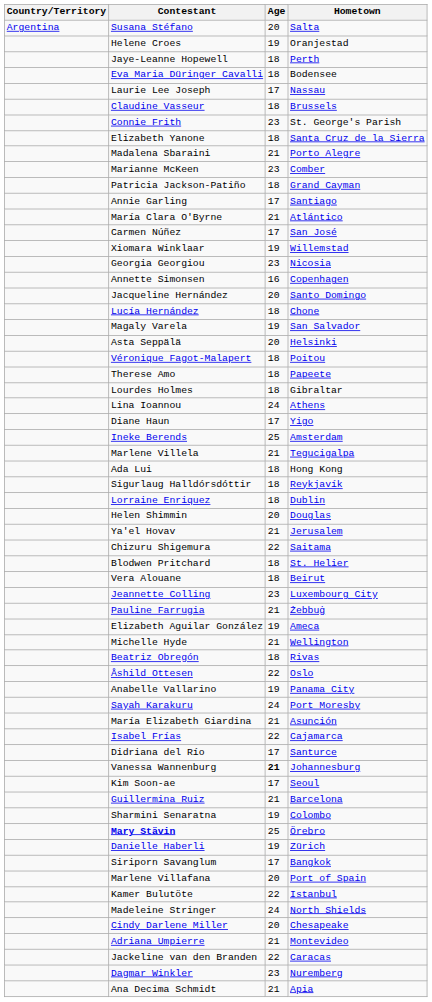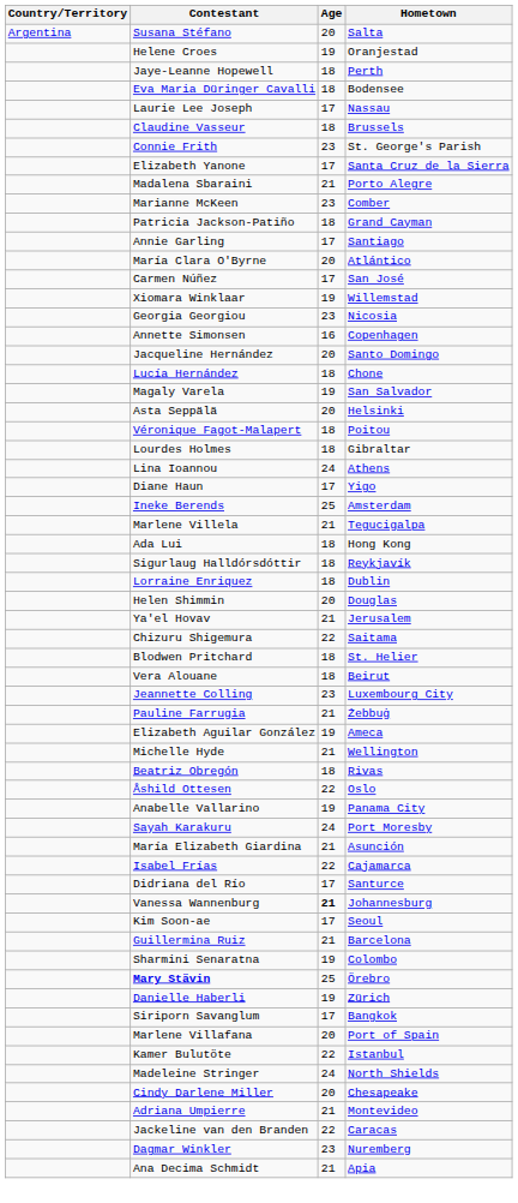 <table class="wikitable sortable" style="font-size: 95%;">
 <tr>
 <th>Country/Territory</th>
 <th>Contestant</th>
 <th>Age</th>
 <th>Hometown</th>
 </tr>
 <tr>
 <td> <a href='#'>Argentina</a></td>
 <td><a href='#'>Susana Stéfano</a></td>
 <td>20</td>
 <td><a href='#'>Salta</a></td>
 </tr>
 <tr>
 <td></td>
 <td>Helene Croes</td>
 <td>19</td>
 <td>Oranjestad</td>
 </tr>
 <tr>
 <td></td>
 <td>Jaye-Leanne Hopewell</td>
 <td>18</td>
 <td><a href='#'>Perth</a></td>
 </tr>
 <tr>
 <td></td>
 <td><a href='#'>Eva Maria Düringer Cavalli</a></td>
 <td>18</td>
 <td>Bodensee</td>
 </tr>
 <tr>
 <td></td>
 <td>Laurie Lee Joseph</td>
 <td>17</td>
 <td><a href='#'>Nassau</a></td>
 </tr>
 <tr>
 <td></td>
 <td><a href='#'>Claudine Vasseur</a></td>
 <td>18</td>
 <td><a href='#'>Brussels</a></td>
 </tr>
 <tr>
 <td></td>
 <td><a href='#'>Connie Frith</a></td>
 <td>23</td>
 <td>St. George's Parish</td>
 </tr>
 <tr>
 <td></td>
 <td>Elizabeth Yanone</td>
-<td>18</td>
+<td>17</td>
 <td><a href='#'>Santa Cruz de la Sierra</a></td>
 </tr>
 <tr>
 <td></td>
 <td>Madalena Sbaraini</td>
 <td>21</td>
 <td><a href='#'>Porto Alegre</a></td>
 </tr>
 <tr>
 <td></td>
 <td>Marianne McKeen</td>
 <td>23</td>
 <td><a href='#'>Comber</a></td>
 </tr>
 <tr>
 <td></td>
 <td>Patricia Jackson-Patiño</td>
 <td>18</td>
 <td><a href='#'>Grand Cayman</a></td>
 </tr>
 <tr>
 <td></td>
 <td>Annie Garling</td>
 <td>17</td>
 <td><a href='#'>Santiago</a></td>
 </tr>
 <tr>
 <td></td>
 <td>María Clara O'Byrne</td>
-<td>21</td>
+<td>20</td>
 <td><a href='#'>Atlántico</a></td>
 </tr>
 <tr>
 <td></td>
 <td>Carmen Núñez</td>
 <td>17</td>
 <td><a href='#'>San José</a></td>
 </tr>
 <tr>
 <td></td>
 <td>Xiomara Winklaar</td>
 <td>19</td>
 <td><a href='#'>Willemstad</a></td>
 </tr>
 <tr>
 <td></td>
 <td>Georgia Georgiou</td>
 <td>23</td>
 <td><a href='#'>Nicosia</a></td>
 </tr>
 <tr>
 <td></td>
 <td>Annette Simonsen</td>
 <td>16</td>
 <td><a href='#'>Copenhagen</a></td>
 </tr>
 <tr>
 <td></td>
 <td>Jacqueline Hernández</td>
 <td>20</td>
 <td><a href='#'>Santo Domingo</a></td>
 </tr>
 <tr>
 <td></td>
 <td><a href='#'>Lucía Hernández</a></td>
 <td>18</td>
 <td><a href='#'>Chone</a></td>
 </tr>
 <tr>
 <td></td>
 <td>Magaly Varela</td>
 <td>19</td>
 <td><a href='#'>San Salvador</a></td>
 </tr>
 <tr>
 <td></td>
 <td>Asta Seppälä</td>
 <td>20</td>
 <td><a href='#'>Helsinki</a></td>
 </tr>
 <tr>
 <td></td>
 <td><a href='#'>Véronique Fagot-Malapert</a></td>
 <td>18</td>
 <td><a href='#'>Poitou</a></td>
-</tr>
-<tr>
-<td></td>
-<td>Therese Amo</td>
-<td>18</td>
-<td><a href='#'>Papeete</a></td>
 </tr>
 <tr>
 <td></td>
 <td>Lourdes Holmes</td>
 <td>18</td>
 <td>Gibraltar</td>
 </tr>
 <tr>
 <td></td>
 <td>Lina Ioannou</td>
 <td>24</td>
 <td><a href='#'>Athens</a></td>
 </tr>
 <tr>
 <td></td>
 <td>Diane Haun</td>
 <td>17</td>
 <td><a href='#'>Yigo</a></td>
 </tr>
 <tr>
 <td></td>
 <td><a href='#'>Ineke Berends</a></td>
 <td>25</td>
 <td><a href='#'>Amsterdam</a></td>
 </tr>
 <tr>
 <td></td>
 <td>Marlene Villela</td>
 <td>21</td>
 <td><a href='#'>Tegucigalpa</a></td>
 </tr>
 <tr>
 <td></td>
 <td>Ada Lui</td>
 <td>18</td>
 <td>Hong Kong</td>
 </tr>
 <tr>
 <td></td>
 <td>Sigurlaug Halldórsdóttir</td>
 <td>18</td>
 <td><a href='#'>Reykjavík</a></td>
 </tr>
 <tr>
 <td></td>
 <td><a href='#'>Lorraine Enriquez</a></td>
 <td>18</td>
 <td><a href='#'>Dublin</a></td>
 </tr>
 <tr>
 <td></td>
 <td>Helen Shimmin</td>
 <td>20</td>
 <td><a href='#'>Douglas</a></td>
 </tr>
 <tr>
 <td></td>
 <td>Ya'el Hovav</td>
 <td>21</td>
 <td><a href='#'>Jerusalem</a></td>
 </tr>
 <tr>
 <td></td>
 <td>Chizuru Shigemura</td>
 <td>22</td>
 <td><a href='#'>Saitama</a></td>
 </tr>
 <tr>
 <td></td>
 <td>Blodwen Pritchard</td>
 <td>18</td>
 <td><a href='#'>St. Helier</a></td>
 </tr>
 <tr>
 <td></td>
 <td>Vera Alouane</td>
 <td>18</td>
 <td><a href='#'>Beirut</a></td>
 </tr>
 <tr>
 <td></td>
 <td><a href='#'>Jeannette Colling</a></td>
 <td>23</td>
 <td><a href='#'>Luxembourg City</a></td>
 </tr>
 <tr>
 <td></td>
 <td><a href='#'>Pauline Farrugia</a></td>
 <td>21</td>
 <td><a href='#'>Żebbuġ</a></td>
 </tr>
 <tr>
 <td></td>
 <td>Elizabeth Aguilar González</td>
 <td>19</td>
 <td><a href='#'>Ameca</a></td>
 </tr>
 <tr>
 <td></td>
 <td>Michelle Hyde</td>
 <td>21</td>
 <td><a href='#'>Wellington</a></td>
 </tr>
 <tr>
 <td></td>
 <td><a href='#'>Beatriz Obregón</a></td>
 <td>18</td>
 <td><a href='#'>Rivas</a></td>
 </tr>
 <tr>
 <td></td>
 <td><a href='#'>Åshild Ottesen</a></td>
 <td>22</td>
 <td><a href='#'>Oslo</a></td>
 </tr>
 <tr>
 <td></td>
 <td>Anabelle Vallarino</td>
 <td>19</td>
 <td><a href='#'>Panama City</a></td>
 </tr>
 <tr>
 <td></td>
 <td><a href='#'>Sayah Karakuru</a></td>
 <td>24</td>
 <td><a href='#'>Port Moresby</a></td>
 </tr>
 <tr>
 <td></td>
 <td>María Elizabeth Giardina</td>
 <td>21</td>
 <td><a href='#'>Asunción</a></td>
 </tr>
 <tr>
 <td></td>
 <td><a href='#'>Isabel Frías</a></td>
 <td>22</td>
 <td><a href='#'>Cajamarca</a></td>
 </tr>
 <tr>
 <td></td>
 <td>Didriana del Río</td>
 <td>17</td>
 <td><a href='#'>Santurce</a></td>
 </tr>
 <tr>
 <td></td>
 <td>Vanessa Wannenburg</td>
 <td><strong>21</strong></td>
 <td><a href='#'>Johannesburg</a></td>
 </tr>
 <tr>
 <td></td>
 <td>Kim Soon-ae</td>
 <td>17</td>
 <td><a href='#'>Seoul</a></td>
 </tr>
 <tr>
 <td></td>
 <td><a href='#'>Guillermina Ruiz</a></td>
 <td>21</td>
 <td><a href='#'>Barcelona</a></td>
 </tr>
 <tr>
 <td></td>
 <td>Sharmini Senaratna</td>
 <td>19</td>
 <td><a href='#'>Colombo</a></td>
 </tr>
 <tr>
 <td><strong></strong></td>
 <td><strong><a href='#'>Mary Stävin</a></strong></td>
 <td>25</td>
 <td><a href='#'>Örebro</a></td>
 </tr>
 <tr>
 <td></td>
 <td><a href='#'>Danielle Haberli</a></td>
 <td>19</td>
 <td><a href='#'>Zürich</a></td>
 </tr>
 <tr>
 <td></td>
 <td>Siriporn Savanglum</td>
 <td>17</td>
 <td><a href='#'>Bangkok</a></td>
 </tr>
 <tr>
 <td></td>
 <td>Marlene Villafana</td>
 <td>20</td>
 <td><a href='#'>Port of Spain</a></td>
 </tr>
 <tr>
 <td></td>
 <td>Kamer Bulutöte</td>
 <td>22</td>
 <td><a href='#'>Istanbul</a></td>
 </tr>
 <tr>
 <td></td>
 <td>Madeleine Stringer</td>
 <td>24</td>
 <td><a href='#'>North Shields</a></td>
 </tr>
 <tr>
 <td></td>
 <td><a href='#'>Cindy Darlene Miller</a></td>
 <td>20</td>
 <td><a href='#'>Chesapeake</a></td>
 </tr>
 <tr>
 <td></td>
 <td><a href='#'>Adriana Umpierre</a></td>
 <td>21</td>
 <td><a href='#'>Montevideo</a></td>
 </tr>
 <tr>
 <td></td>
 <td>Jackeline van den Branden</td>
 <td>22</td>
 <td><a href='#'>Caracas</a></td>
 </tr>
 <tr>
 <td></td>
 <td><a href='#'>Dagmar Winkler</a></td>
 <td>23</td>
 <td><a href='#'>Nuremberg</a></td>
 </tr>
 <tr>
 <td></td>
 <td>Ana Decima Schmidt</td>
 <td>21</td>
 <td><a href='#'>Apia</a></td>
 </tr>
 </table>
